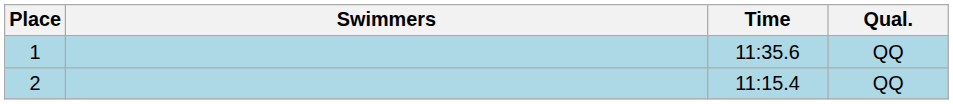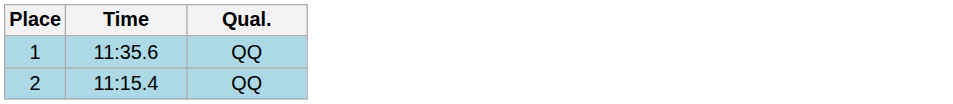 <table class=wikitable style="text-align:center">
 <tr>
 <th>Place</th>
-<th width=510>Swimmers</th>
 <th width=90>Time</th>
 <th width=90>Qual.</th>
 </tr>
 <tr bgcolor=lightblue>
 <td>1</td>
-<td align=left></td>
 <td>11:35.6</td>
 <td>QQ</td>
 </tr>
 <tr bgcolor=lightblue>
 <td>2</td>
-<td align=left></td>
 <td>11:15.4</td>
 <td>QQ</td>
 </tr>
 </table>
